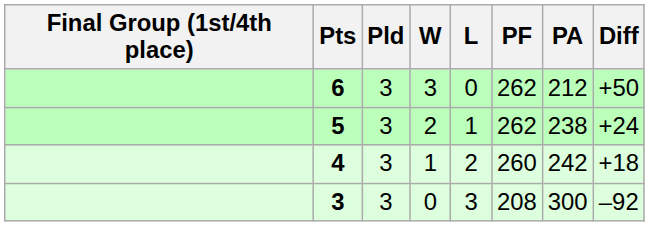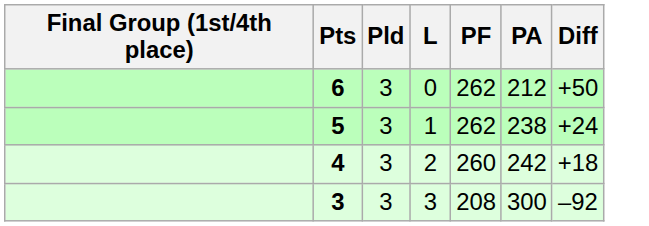 <table class=wikitable style="text-align:center">
 <tr>
 <th width=200>Final Group (1st/4th place)</th>
 <th width=20>Pts</th>
 <th width=20>Pld</th>
-<th width=20>W</th>
 <th width=20>L</th>
 <th width=20>PF</th>
 <th width=20>PA</th>
 <th width=20>Diff</th>
 </tr>
 <tr style="background:#bbffbb">
 <td style="text-align:left"></td>
 <td><strong>6</strong></td>
-<td>3</td>
 <td>3</td>
 <td>0</td>
 <td>262</td>
 <td>212</td>
 <td>+50</td>
 </tr>
 <tr style="background:#bbffbb">
 <td style="text-align:left"></td>
 <td><strong>5</strong></td>
 <td>3</td>
-<td>2</td>
 <td>1</td>
 <td>262</td>
 <td>238</td>
 <td>+24</td>
 </tr>
 <tr style="background:#ddffdd">
 <td style="text-align:left"></td>
 <td><strong>4</strong></td>
 <td>3</td>
-<td>1</td>
 <td>2</td>
 <td>260</td>
 <td>242</td>
 <td>+18</td>
 </tr>
 <tr style="background:#ddffdd">
 <td style="text-align:left"></td>
 <td><strong>3</strong></td>
 <td>3</td>
-<td>0</td>
 <td>3</td>
 <td>208</td>
 <td>300</td>
 <td>–92</td>
 </tr>
 </table>
